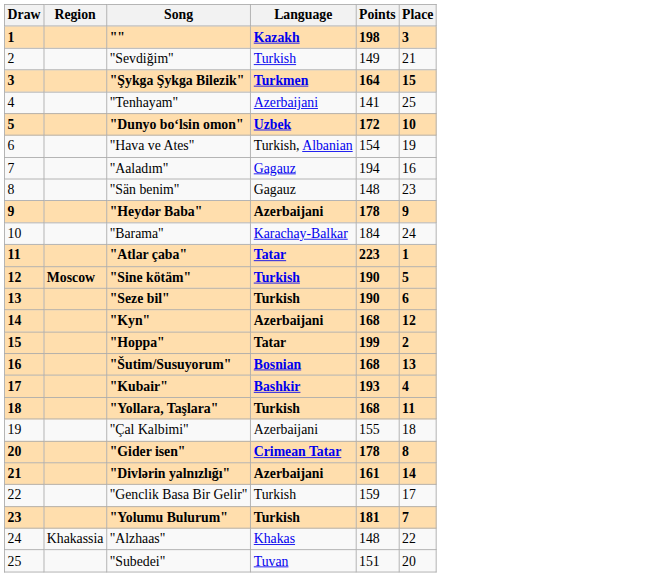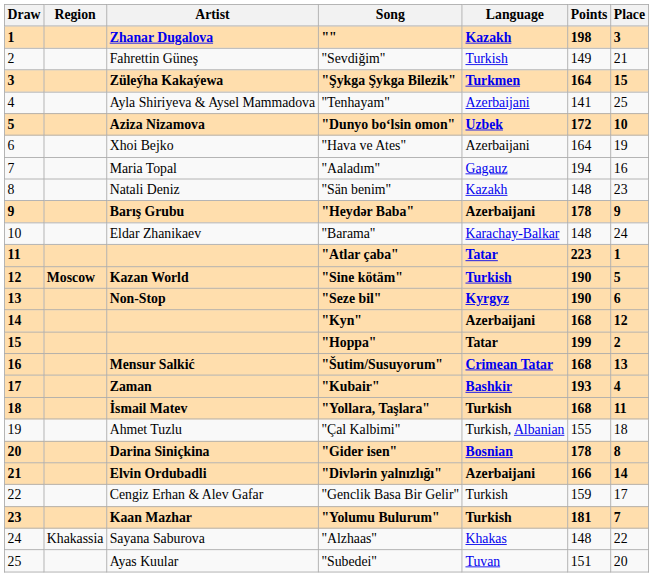 <table class="sortable wikitable">
 <tr>
 <th>Draw</th>
 <th>Region</th>
+<th>Artist</th>
 <th>Song</th>
 <th>Language</th>
 <th>Points</th>
 <th>Place</th>
 </tr>
 <tr style="font-weight: bold; background: navajowhite;">
 <td>1</td>
 <td></td>
+<td><a href='#'>Zhanar Dugalova</a></td>
 <td>"" </td>
 <td><a href='#'>Kazakh</a></td>
 <td>198</td>
 <td>3</td>
 </tr>
 <tr>
 <td>2</td>
 <td></td>
+<td>Fahrettin Güneş</td>
 <td>"Sevdiğim"</td>
 <td><a href='#'>Turkish</a></td>
 <td>149</td>
 <td>21</td>
 </tr>
 <tr style="font-weight: bold; background: navajowhite;">
 <td>3</td>
 <td></td>
+<td>Züleýha Kakaýewa</td>
 <td>"Şykga Şykga Bilezik"</td>
 <td><a href='#'>Turkmen</a></td>
 <td>164</td>
 <td>15</td>
 </tr>
 <tr>
 <td>4</td>
 <td></td>
+<td>Ayla Shiriyeva & Aysel Mammadova</td>
 <td>"Tenhayam"</td>
 <td><a href='#'>Azerbaijani</a></td>
 <td>141</td>
 <td>25</td>
 </tr>
 <tr style="font-weight: bold; background: navajowhite;">
 <td>5</td>
 <td></td>
+<td>Aziza Nizamova</td>
 <td>"Dunyo boʻlsin omon"</td>
 <td><a href='#'>Uzbek</a></td>
 <td>172</td>
 <td>10</td>
 </tr>
 <tr>
 <td>6</td>
 <td></td>
+<td>Xhoi Bejko</td>
 <td>"Hava ve Ates"</td>
-<td>Turkish, <a href='#'>Albanian</a></td>
-<td>154</td>
+<td>Azerbaijani</td>
+<td>164</td>
 <td>19</td>
 </tr>
 <tr>
 <td>7</td>
 <td></td>
+<td>Maria Topal</td>
 <td>"Aaladım"</td>
 <td><a href='#'>Gagauz</a></td>
 <td>194</td>
 <td>16</td>
 </tr>
 <tr>
 <td>8</td>
 <td></td>
+<td>Natali Deniz</td>
 <td>"Sän benim"</td>
-<td>Gagauz</td>
+<td><a href='#'>Kazakh</a></td>
 <td>148</td>
 <td>23</td>
 </tr>
 <tr style="font-weight: bold; background: navajowhite;">
 <td>9</td>
 <td></td>
+<td>Barış Grubu</td>
 <td>"Heydər Baba" </td>
 <td>Azerbaijani</td>
 <td>178</td>
 <td>9</td>
 </tr>
 <tr>
 <td>10</td>
 <td></td>
+<td>Eldar Zhanikaev</td>
 <td>"Barama" </td>
 <td><a href='#'>Karachay-Balkar</a></td>
-<td>184</td>
+<td>148</td>
 <td>24</td>
 </tr>
 <tr style="font-weight: bold; background: navajowhite;">
 <td>11</td>
+<td></td>
 <td></td>
 <td>"Atlar çaba" </td>
 <td><a href='#'>Tatar</a></td>
 <td>223</td>
 <td>1</td>
 </tr>
 <tr style="font-weight: bold; background: navajowhite;">
 <td>12</td>
 <td> Moscow</td>
+<td>Kazan World</td>
 <td>"Sine kötäm" </td>
 <td><a href='#'>Turkish</a></td>
 <td>190</td>
 <td>5</td>
 </tr>
 <tr style="font-weight: bold; background: navajowhite;">
 <td>13</td>
 <td></td>
+<td>Non-Stop</td>
 <td>"Seze bil" </td>
-<td>Turkish</td>
+<td><a href='#'>Kyrgyz</a></td>
 <td>190</td>
 <td>6</td>
 </tr>
 <tr style="font-weight: bold; background: navajowhite;">
 <td>14</td>
+<td></td>
 <td></td>
 <td>"Kyn" </td>
 <td>Azerbaijani</td>
 <td>168</td>
 <td>12</td>
 </tr>
 <tr style="font-weight: bold; background: navajowhite;">
 <td>15</td>
 <td></td>
+<td></td>
 <td>"Hoppa"</td>
 <td>Tatar</td>
 <td>199</td>
 <td>2</td>
 </tr>
 <tr style="font-weight: bold; background: navajowhite;">
 <td>16</td>
 <td></td>
+<td>Mensur Salkić</td>
 <td>"Šutim/Susuyorum"</td>
-<td><a href='#'>Bosnian</a></td>
+<td><a href='#'>Crimean Tatar</a></td>
 <td>168</td>
 <td>13</td>
 </tr>
 <tr style="font-weight: bold; background: navajowhite;">
 <td>17</td>
 <td></td>
+<td>Zaman</td>
 <td>"Kubair" </td>
 <td><a href='#'>Bashkir</a></td>
 <td>193</td>
 <td>4</td>
 </tr>
 <tr style="font-weight: bold; background: navajowhite;">
 <td>18</td>
 <td></td>
+<td>İsmail Matev</td>
 <td>"Yollara, Taşlara"</td>
 <td>Turkish</td>
 <td>168</td>
 <td>11</td>
 </tr>
 <tr>
 <td>19</td>
 <td></td>
+<td>Ahmet Tuzlu</td>
 <td>"Çal Kalbimi"</td>
-<td>Azerbaijani</td>
+<td>Turkish, <a href='#'>Albanian</a></td>
 <td>155</td>
 <td>18</td>
 </tr>
 <tr style="font-weight: bold; background: navajowhite;">
 <td>20</td>
 <td></td>
+<td>Darina Siniçkina</td>
 <td>"Gider isen" </td>
-<td><a href='#'>Crimean Tatar</a></td>
+<td><a href='#'>Bosnian</a></td>
 <td>178</td>
 <td>8</td>
 </tr>
 <tr style="font-weight: bold; background: navajowhite;">
 <td>21</td>
 <td></td>
+<td>Elvin Ordubadli</td>
 <td>"Divlərin yalnızlığı"</td>
 <td>Azerbaijani</td>
-<td>161</td>
+<td>166</td>
 <td>14</td>
 </tr>
 <tr>
 <td>22</td>
 <td></td>
+<td>Cengiz Erhan & Alev Gafar</td>
 <td>"Genclik Basa Bir Gelir"</td>
 <td>Turkish</td>
 <td>159</td>
 <td>17</td>
 </tr>
 <tr style="font-weight: bold; background: navajowhite;">
 <td>23</td>
 <td></td>
+<td>Kaan Mazhar</td>
 <td>"Yolumu Bulurum"</td>
 <td>Turkish</td>
 <td>181</td>
 <td>7</td>
 </tr>
 <tr>
 <td>24</td>
 <td> Khakassia</td>
+<td>Sayana Saburova</td>
 <td>"Alzhaas"</td>
 <td><a href='#'>Khakas</a></td>
 <td>148</td>
 <td>22</td>
 </tr>
 <tr>
 <td>25</td>
 <td></td>
+<td>Ayas Kuular</td>
 <td>"Subedei"</td>
 <td><a href='#'>Tuvan</a></td>
 <td>151</td>
 <td>20</td>
 </tr>
 </table>
